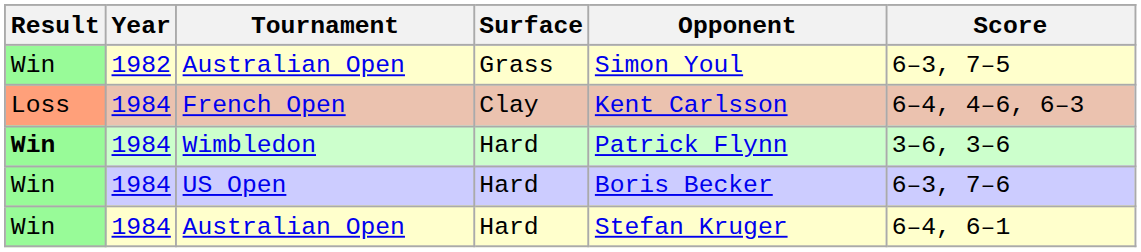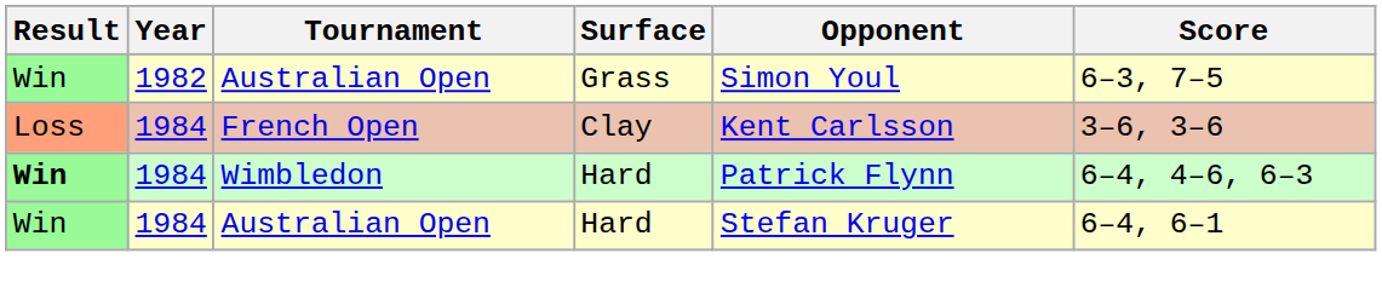 <table class="sortable wikitable">
 <tr>
 <th style="width:40px;">Result</th>
 <th style="width:30px;">Year</th>
 <th style="width:150px;">Tournament</th>
 <th style="width:50px;">Surface</th>
 <th style="width:150px;">Opponent</th>
 <th style="width:125px;" class="unsortable">Score</th>
 </tr>
 <tr style="background:#ffffcc;">
 <td style="background:#98fb98;">Win</td>
 <td><a href='#'>1982</a></td>
 <td><a href='#'>Australian Open</a></td>
 <td>Grass</td>
 <td> <a href='#'>Simon Youl</a></td>
 <td>6–3, 7–5</td>
 </tr>
 <tr style="background:#ebc2af;">
 <td style="background:#ffa07a;">Loss</td>
 <td><a href='#'>1984</a></td>
 <td><a href='#'>French Open</a></td>
 <td>Clay</td>
 <td> <a href='#'>Kent Carlsson</a></td>
-<td>6–4, 4–6, 6–3</td>
+<td>3–6, 3–6</td>
 </tr>
 <tr style="background:#ccffcc;">
 <td style="background:#98fb98;"><strong>Win</strong></td>
 <td><a href='#'>1984</a></td>
 <td><a href='#'>Wimbledon</a></td>
 <td>Hard</td>
 <td> <a href='#'>Patrick Flynn</a></td>
-<td>3–6, 3–6</td>
-</tr>
-<tr style="background:#ccccff;">
-<td style="background:#98fb98;">Win</td>
-<td><a href='#'>1984</a></td>
-<td><a href='#'>US Open</a></td>
-<td>Hard</td>
-<td> <a href='#'>Boris Becker</a></td>
-<td>6–3, 7–6</td>
+<td>6–4, 4–6, 6–3</td>
 </tr>
 <tr style="background:#ffffcc;">
 <td style="background:#98fb98;">Win</td>
 <td><a href='#'>1984</a></td>
 <td><a href='#'>Australian Open</a></td>
 <td>Hard</td>
 <td> <a href='#'>Stefan Kruger</a></td>
 <td>6–4, 6–1</td>
 </tr>
 </table>
